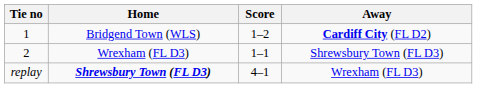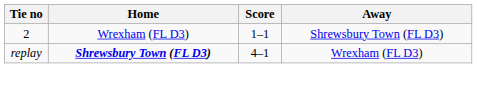 <table class="wikitable" style="text-align:center">
 <tr>
 <th width=50>Tie no</th>
 <th width=250>Home</th>
 <th width=50>Score</th>
 <th width=250>Away</th>
-</tr>
-<tr>
-<td>1</td>
-<td><a href='#'>Bridgend Town</a> (<a href='#'>WLS</a>)</td>
-<td>1–2</td>
-<td><strong><a href='#'>Cardiff City</a></strong> (<a href='#'>FL D2</a>)</td>
 </tr>
 <tr>
 <td>2</td>
 <td><a href='#'>Wrexham</a> (<a href='#'>FL D3</a>)</td>
 <td>1–1</td>
 <td><a href='#'>Shrewsbury Town</a> (<a href='#'>FL D3</a>)</td>
 </tr>
 <tr>
 <td><em>replay</em></td>
 <td><strong><em><a href='#'>Shrewsbury Town</a><strong> (<a href='#'>FL D3</a>)<em></td>
 <td></em>4–1<em></td>
 <td></em><a href='#'>Wrexham</a> (<a href='#'>FL D3</a>)<em></td>
 </tr>
 </table>
